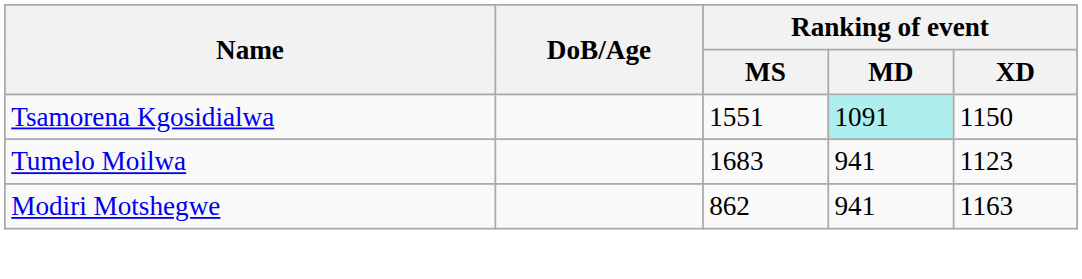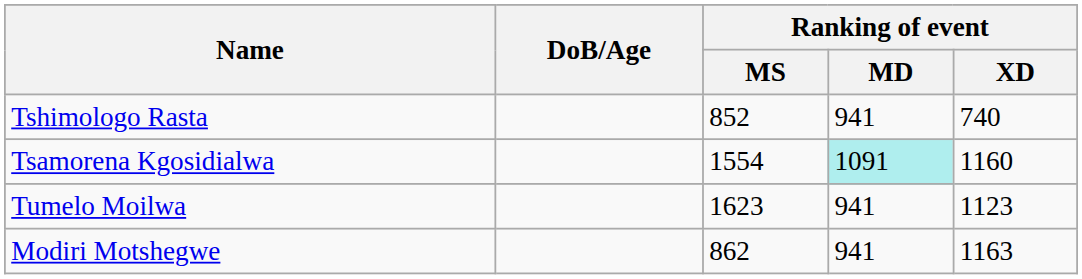 <table class="wikitable" style="width:600px; font-size:95%;">
 <tr>
 <th rowspan="2" align="left">Name</th>
 <th rowspan="2" align="left">DoB/Age</th>
 <th colspan="3" align="center">Ranking of event</th>
 </tr>
 <tr>
 <th align="center">MS</th>
 <th>MD</th>
 <th align="center">XD</th>
 </tr>
 <tr>
+<td><a href='#'>Tshimologo Rasta</a></td>
+<td></td>
+<td>852</td>
+<td>941</td>
+<td>740</td>
+</tr>
+<tr>
 <td><a href='#'>Tsamorena Kgosidialwa</a></td>
 <td></td>
-<td>1551</td>
+<td>1554</td>
 <td style="background: paleturquoise;">1091</td>
-<td>1150</td>
+<td>1160</td>
 </tr>
 <tr>
 <td><a href='#'>Tumelo Moilwa</a></td>
 <td></td>
-<td>1683</td>
+<td>1623</td>
 <td>941</td>
 <td>1123</td>
 </tr>
 <tr>
 <td><a href='#'>Modiri Motshegwe</a></td>
 <td></td>
 <td>862</td>
 <td>941</td>
 <td>1163</td>
 </tr>
 </table>
